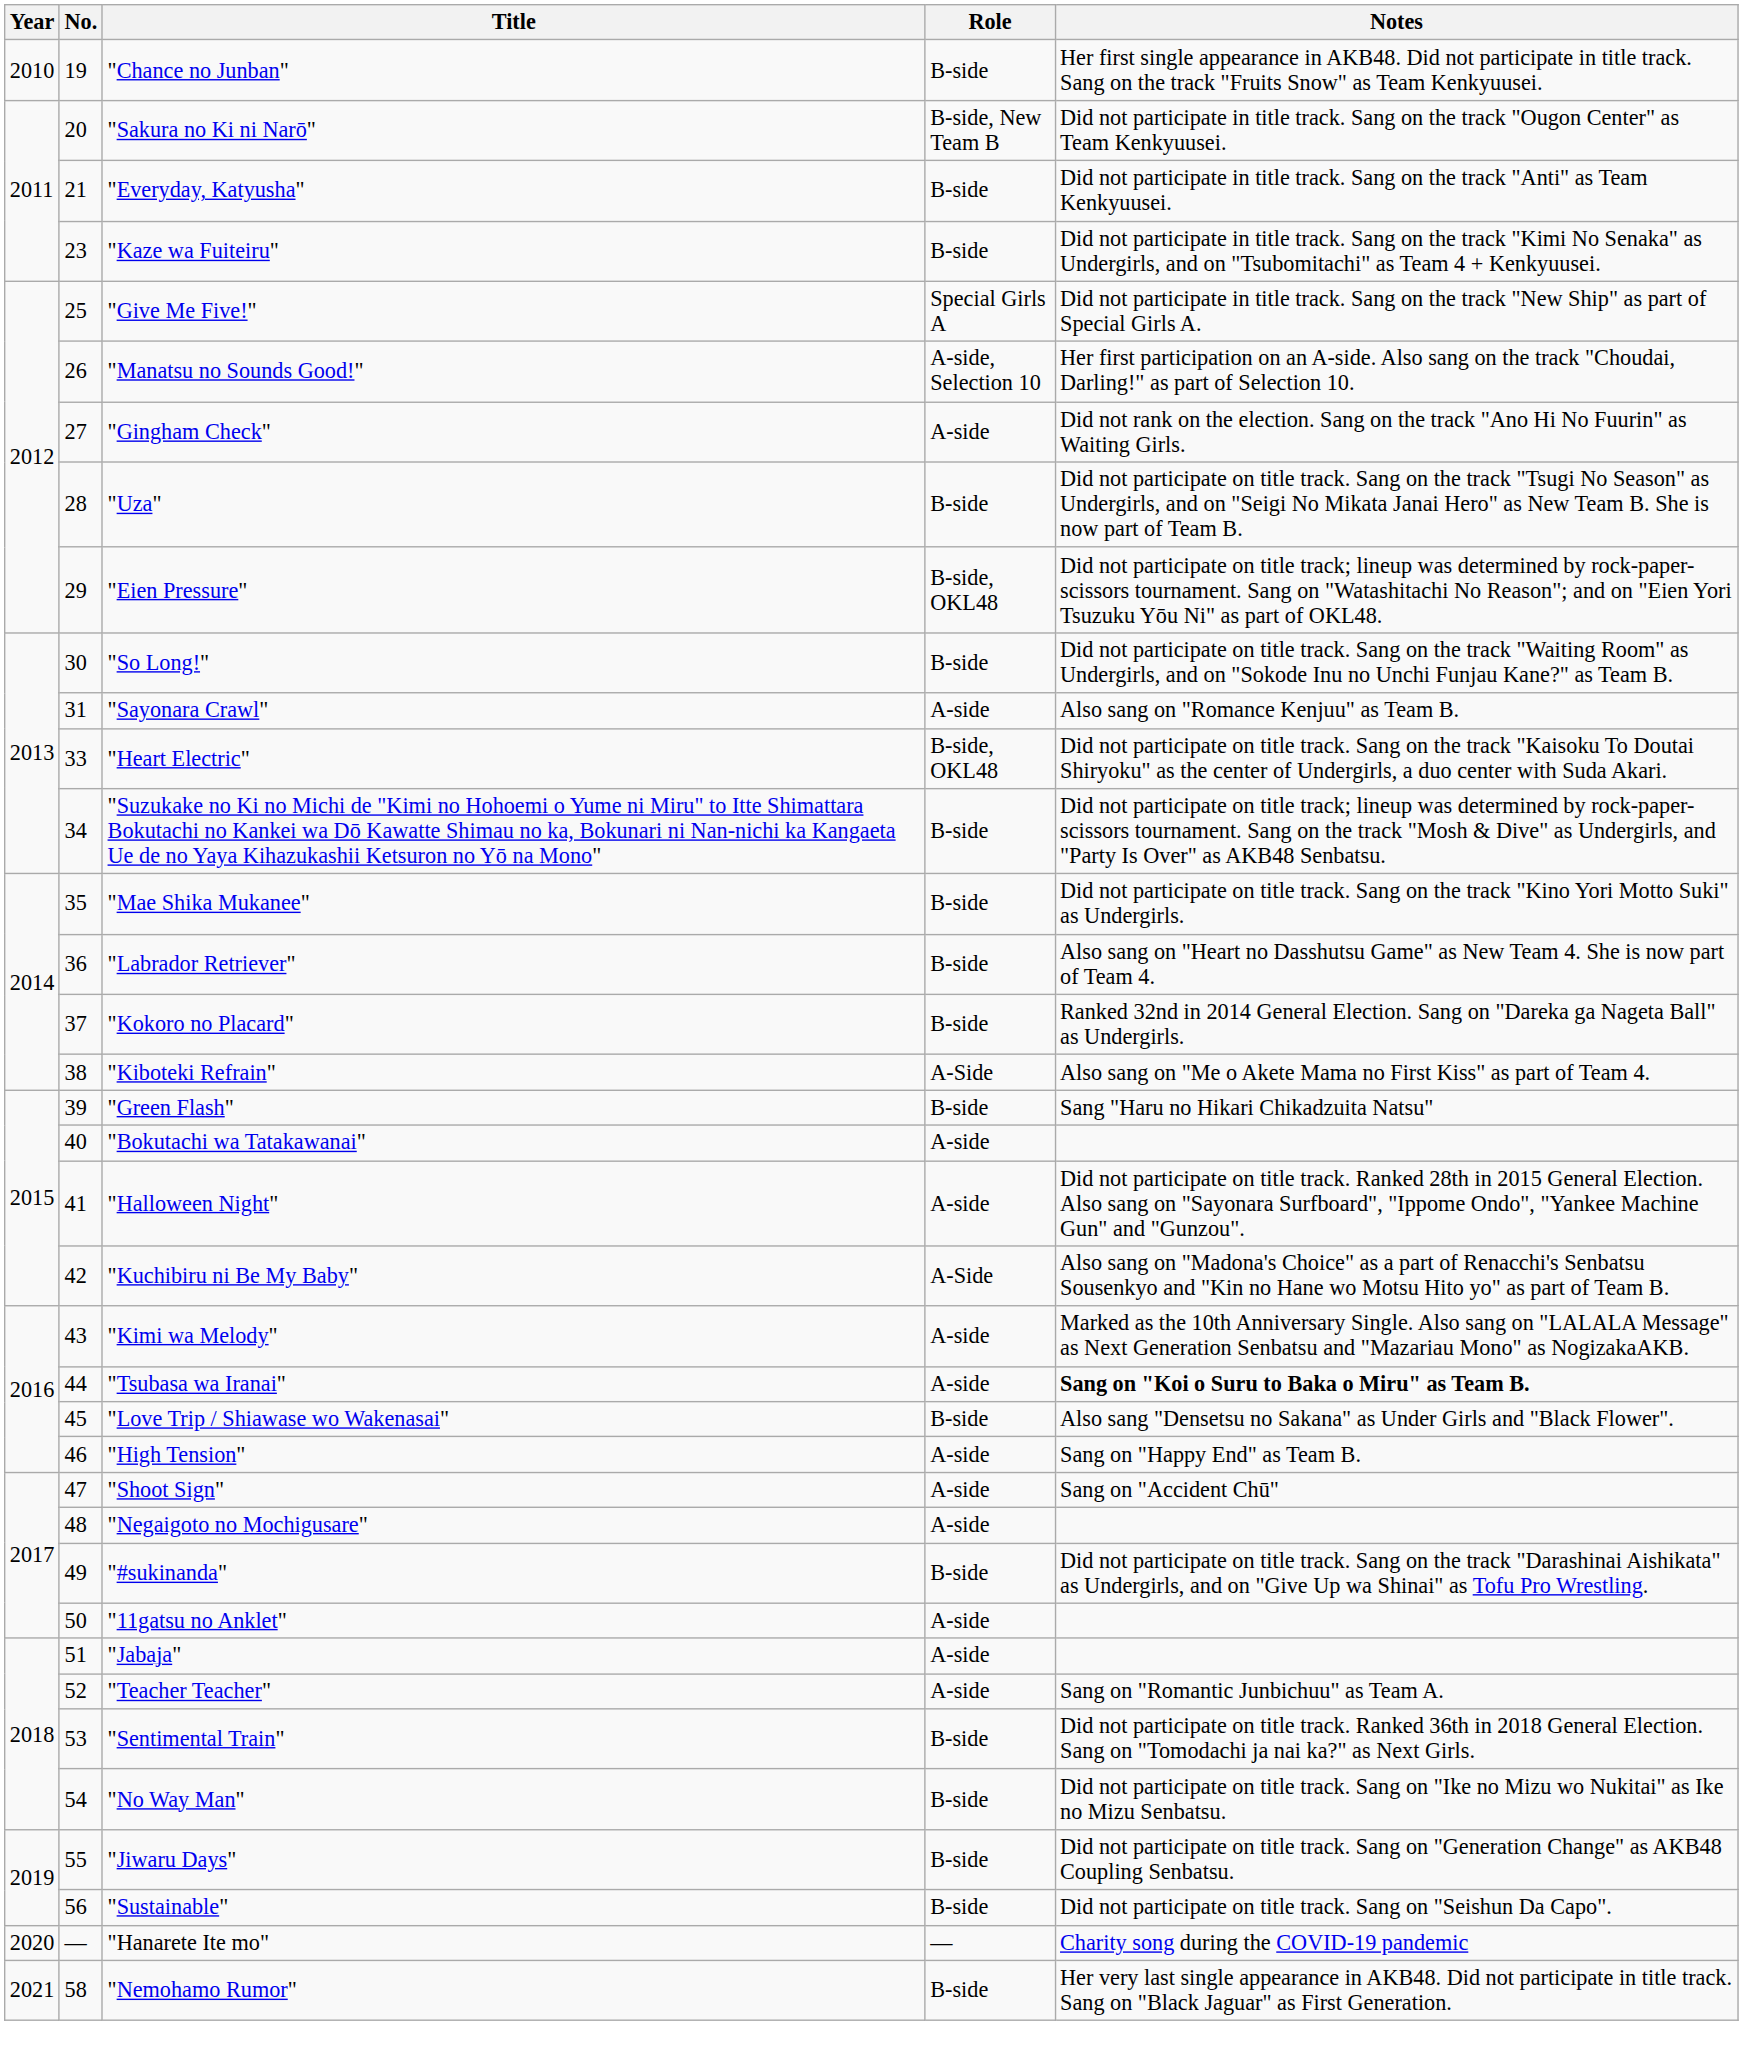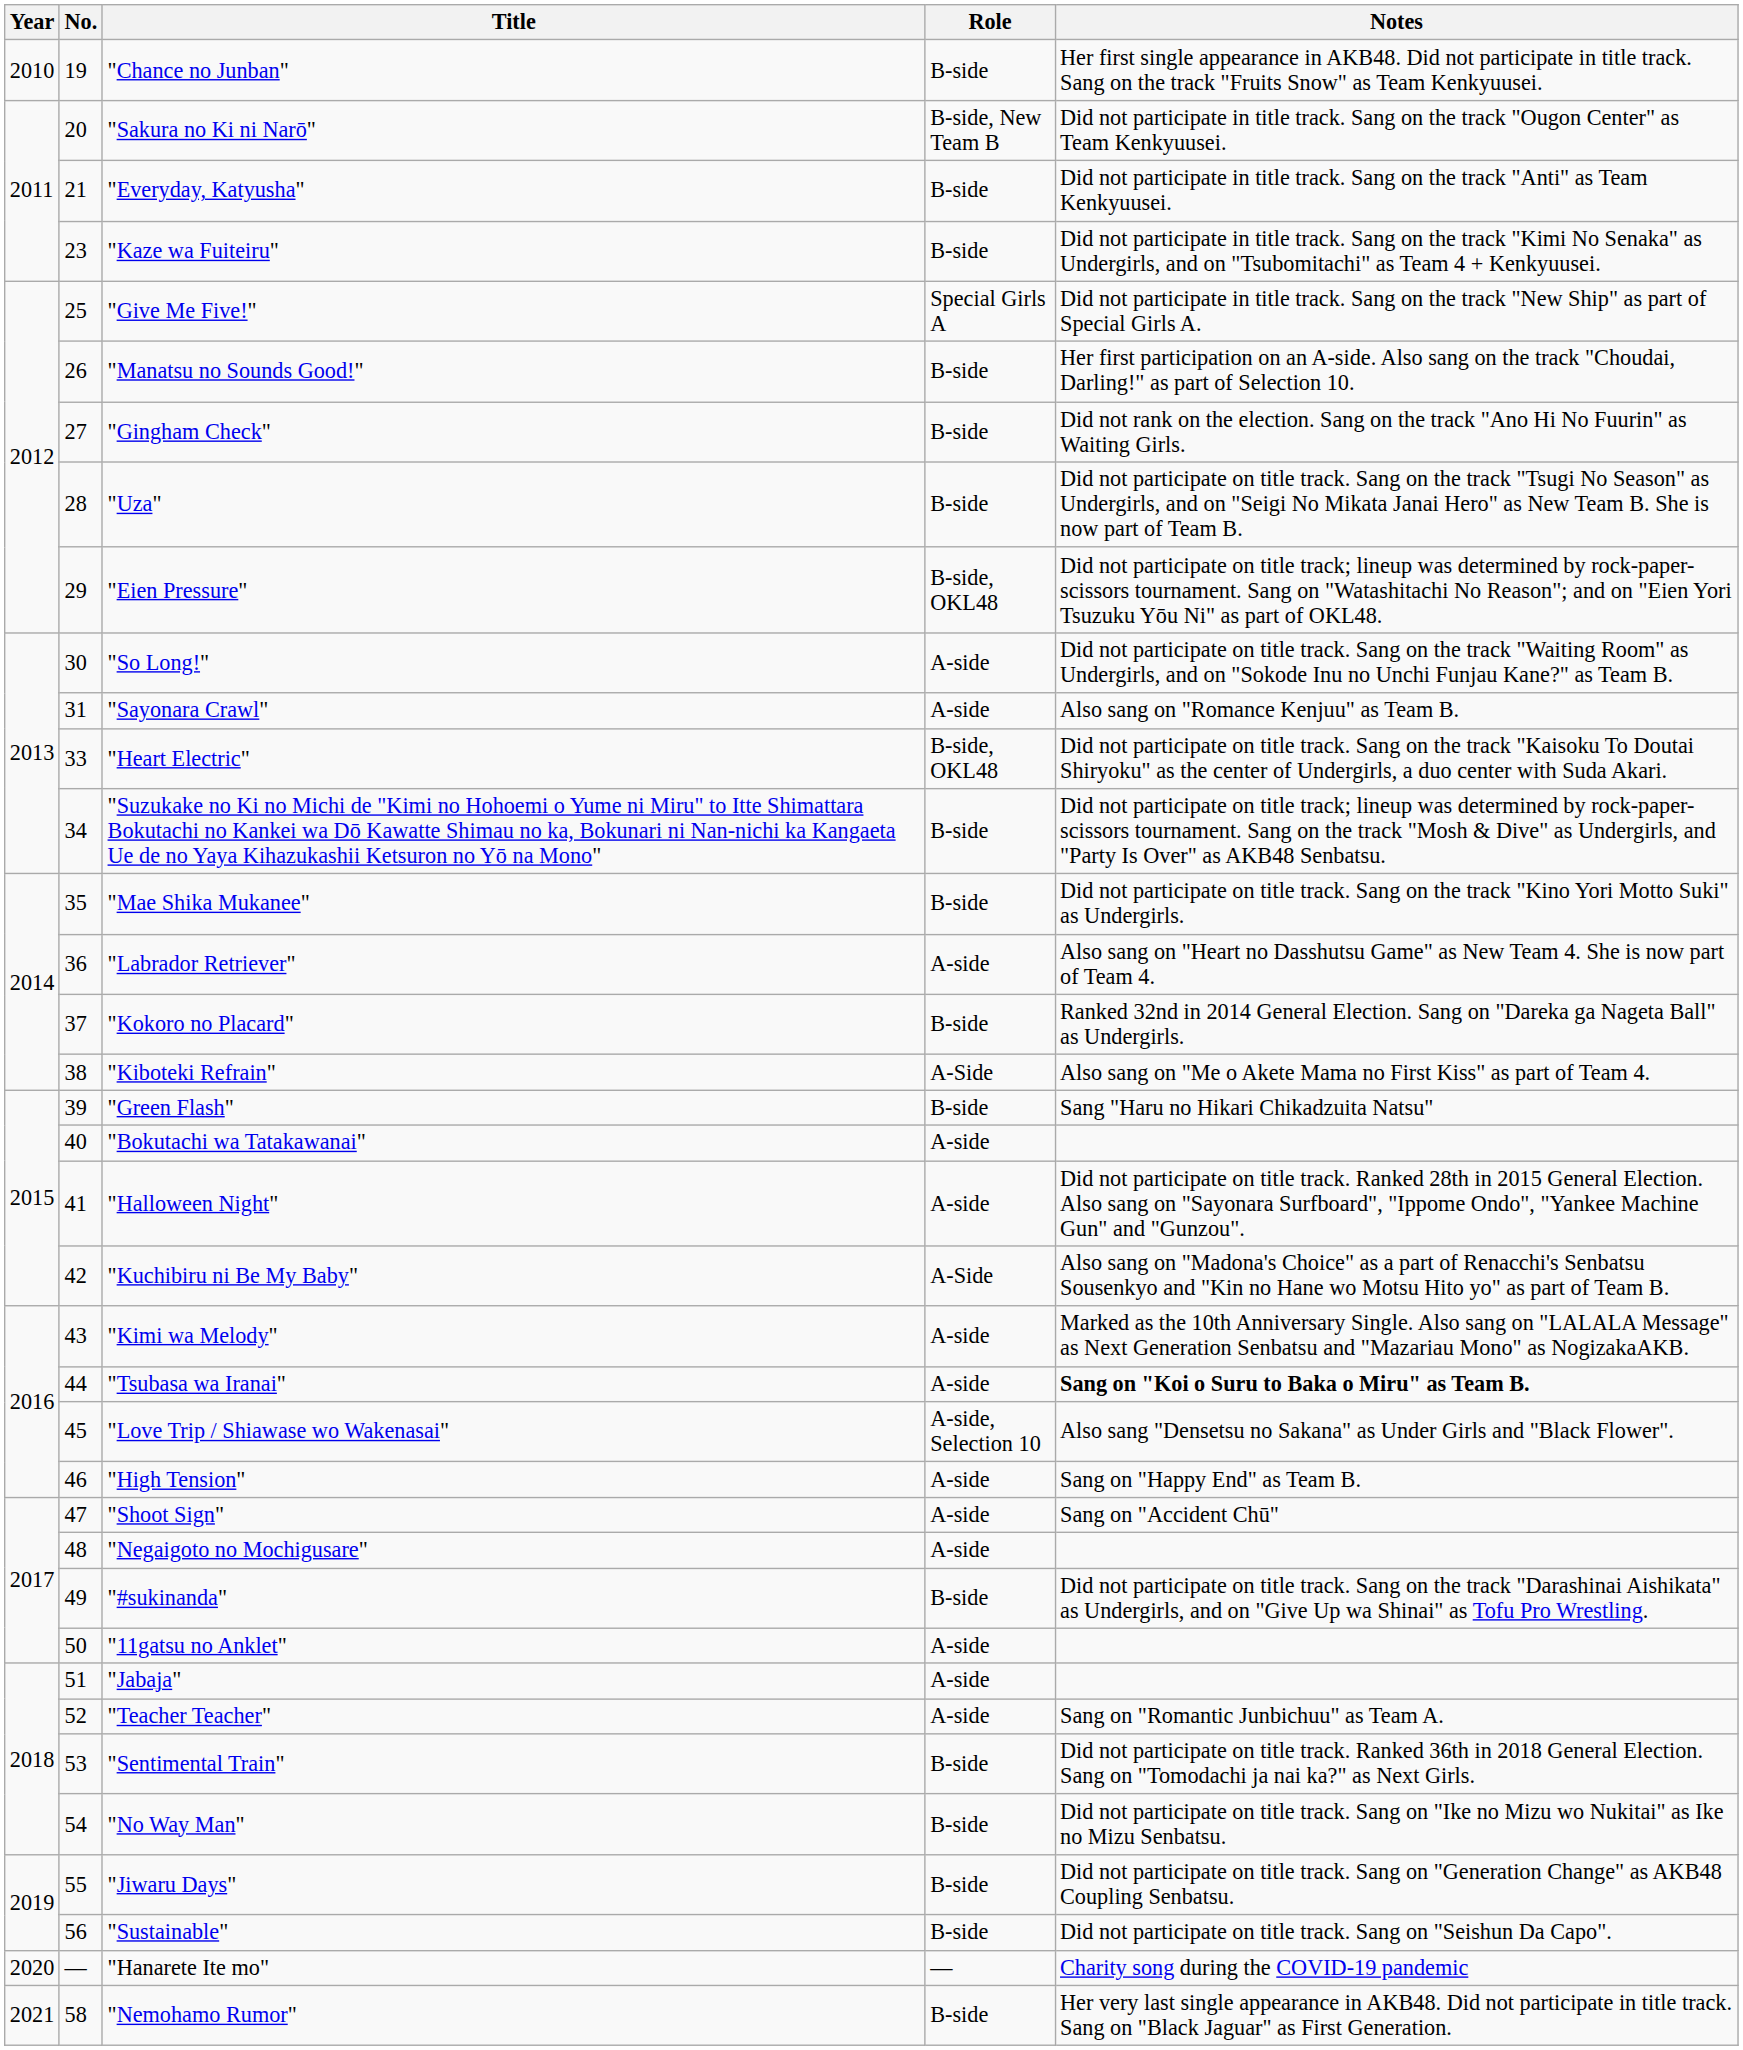 <table class="wikitable sortable">
 <tr>
 <th>Year</th>
 <th data-sort-type="number">No. </th>
 <th>Title </th>
 <th>Role  </th>
 <th class="unsortable">Notes </th>
 </tr>
 <tr>
 <td>2010</td>
 <td>19</td>
 <td>"<a href='#'>Chance no Junban</a>"</td>
 <td>B-side</td>
 <td>Her first single appearance in AKB48. Did not participate in title track. Sang on the track "Fruits Snow" as Team Kenkyuusei.</td>
 </tr>
 <tr>
 <td rowspan="3">2011</td>
 <td>20</td>
 <td>"<a href='#'>Sakura no Ki ni Narō</a>"</td>
 <td>B-side, New Team B</td>
 <td>Did not participate in title track. Sang on the track "Ougon Center" as Team Kenkyuusei.</td>
 </tr>
 <tr>
 <td>21</td>
 <td>"<a href='#'>Everyday, Katyusha</a>"</td>
 <td>B-side</td>
 <td>Did not participate in title track. Sang on the track "Anti" as Team Kenkyuusei.</td>
 </tr>
 <tr>
 <td>23</td>
 <td>"<a href='#'>Kaze wa Fuiteiru</a>"</td>
 <td>B-side</td>
 <td>Did not participate in title track. Sang on the track "Kimi No Senaka" as Undergirls, and on "Tsubomitachi" as Team 4 + Kenkyuusei.</td>
 </tr>
 <tr>
 <td rowspan="5">2012</td>
 <td>25</td>
 <td>"<a href='#'>Give Me Five!</a>"</td>
 <td>Special Girls A</td>
 <td>Did not participate in title track. Sang on the track "New Ship" as part of Special Girls A.</td>
 </tr>
 <tr>
 <td>26</td>
 <td>"<a href='#'>Manatsu no Sounds Good!</a>"</td>
-<td>A-side, Selection 10</td>
+<td>B-side</td>
 <td>Her first participation on an A-side. Also sang on the track "Choudai, Darling!" as part of Selection 10.</td>
 </tr>
 <tr>
 <td>27</td>
 <td>"<a href='#'>Gingham Check</a>"</td>
-<td>A-side</td>
+<td>B-side</td>
 <td>Did not rank on the election. Sang on the track "Ano Hi No Fuurin" as Waiting Girls.</td>
 </tr>
 <tr>
 <td>28</td>
 <td>"<a href='#'>Uza</a>"</td>
 <td>B-side</td>
 <td>Did not participate on title track. Sang on the track "Tsugi No Season" as Undergirls, and on "Seigi No Mikata Janai Hero" as New Team B. She is now part of Team B.</td>
 </tr>
 <tr>
 <td>29</td>
 <td>"<a href='#'>Eien Pressure</a>"</td>
 <td>B-side, OKL48</td>
 <td>Did not participate on title track; lineup was determined by rock-paper-scissors tournament. Sang on "Watashitachi No Reason"; and on "Eien Yori Tsuzuku Yōu Ni" as part of OKL48.</td>
 </tr>
 <tr>
 <td rowspan="4">2013</td>
 <td>30</td>
 <td>"<a href='#'>So Long!</a>"</td>
-<td>B-side</td>
+<td>A-side</td>
 <td>Did not participate on title track. Sang on the track "Waiting Room" as Undergirls, and on "Sokode Inu no Unchi Funjau Kane?" as Team B.</td>
 </tr>
 <tr>
 <td>31</td>
 <td>"<a href='#'>Sayonara Crawl</a>"</td>
 <td>A-side</td>
 <td>Also sang on "Romance Kenjuu" as Team B.</td>
 </tr>
 <tr>
 <td>33</td>
 <td>"<a href='#'>Heart Electric</a>"</td>
 <td>B-side, OKL48</td>
 <td>Did not participate on title track. Sang on the track "Kaisoku To Doutai Shiryoku" as the center of Undergirls, a duo center with Suda Akari.</td>
 </tr>
 <tr>
 <td>34</td>
 <td>"<a href='#'>Suzukake no Ki no Michi de "Kimi no Hohoemi o Yume ni Miru" to Itte Shimattara Bokutachi no Kankei wa Dō Kawatte Shimau no ka, Bokunari ni Nan-nichi ka Kangaeta Ue de no Yaya Kihazukashii Ketsuron no Yō na Mono</a>"</td>
 <td>B-side</td>
 <td>Did not participate on title track; lineup was determined by rock-paper-scissors tournament. Sang on the track "Mosh & Dive" as Undergirls, and "Party Is Over" as AKB48 Senbatsu.</td>
 </tr>
 <tr>
 <td rowspan="4">2014</td>
 <td>35</td>
 <td>"<a href='#'>Mae Shika Mukanee</a>"</td>
 <td>B-side</td>
 <td>Did not participate on title track. Sang on the track "Kino Yori Motto Suki" as Undergirls.</td>
 </tr>
 <tr>
 <td>36</td>
 <td>"<a href='#'>Labrador Retriever</a>"</td>
-<td>B-side</td>
+<td>A-side</td>
 <td>Also sang on "Heart no Dasshutsu Game" as New Team 4. She is now part of Team 4.</td>
 </tr>
 <tr>
 <td>37</td>
 <td>"<a href='#'>Kokoro no Placard</a>"</td>
 <td>B-side</td>
 <td>Ranked 32nd in 2014 General Election. Sang on "Dareka ga Nageta Ball" as Undergirls.</td>
 </tr>
 <tr>
 <td>38</td>
 <td>"<a href='#'>Kiboteki Refrain</a>"</td>
 <td>A-Side</td>
 <td>Also sang on "Me o Akete Mama no First Kiss" as part of Team 4.</td>
 </tr>
 <tr>
 <td rowspan="4">2015</td>
 <td>39</td>
 <td>"<a href='#'>Green Flash</a>"</td>
 <td>B-side</td>
 <td>Sang "Haru no Hikari Chikadzuita Natsu"</td>
 </tr>
 <tr>
 <td>40</td>
 <td>"<a href='#'>Bokutachi wa Tatakawanai</a>"</td>
 <td>A-side</td>
 <td></td>
 </tr>
 <tr>
 <td>41</td>
 <td>"<a href='#'>Halloween Night</a>"</td>
 <td>A-side</td>
 <td>Did not participate on title track. Ranked 28th in 2015 General Election. Also sang on "Sayonara Surfboard", "Ippome Ondo", "Yankee Machine Gun" and "Gunzou".</td>
 </tr>
 <tr>
 <td>42</td>
 <td>"<a href='#'>Kuchibiru ni Be My Baby</a>"</td>
 <td>A-Side</td>
 <td>Also sang on "Madona's Choice" as a part of Renacchi's Senbatsu Sousenkyo and "Kin no Hane wo Motsu Hito yo" as part of Team B.</td>
 </tr>
 <tr>
 <td rowspan="4">2016</td>
 <td>43</td>
 <td>"<a href='#'>Kimi wa Melody</a>"</td>
 <td>A-side</td>
 <td>Marked as the 10th Anniversary Single. Also sang on "LALALA Message" as Next Generation Senbatsu and "Mazariau Mono" as NogizakaAKB.</td>
 </tr>
 <tr>
 <td>44</td>
 <td>"<a href='#'>Tsubasa wa Iranai</a>"</td>
 <td>A-side</td>
 <td><strong>Sang on "Koi o Suru to Baka o Miru" as Team B.</strong></td>
 </tr>
 <tr>
 <td>45</td>
 <td>"<a href='#'>Love Trip / Shiawase wo Wakenasai</a>"</td>
-<td>B-side</td>
+<td>A-side, Selection 10</td>
 <td>Also sang "Densetsu no Sakana" as Under Girls and "Black Flower".</td>
 </tr>
 <tr>
 <td>46</td>
 <td>"<a href='#'>High Tension</a>"</td>
 <td>A-side</td>
 <td>Sang on "Happy End" as Team B.</td>
 </tr>
 <tr>
 <td rowspan="4">2017</td>
 <td>47</td>
 <td>"<a href='#'>Shoot Sign</a>"</td>
 <td>A-side</td>
 <td>Sang on "Accident Chū"</td>
 </tr>
 <tr>
 <td>48</td>
 <td>"<a href='#'>Negaigoto no Mochigusare</a>"</td>
 <td>A-side</td>
 <td></td>
 </tr>
 <tr>
 <td>49</td>
 <td>"<a href='#'>#sukinanda</a>"</td>
 <td>B-side</td>
 <td>Did not participate on title track. Sang on the track "Darashinai Aishikata" as Undergirls, and on "Give Up wa Shinai" as <a href='#'>Tofu Pro Wrestling</a>.</td>
 </tr>
 <tr>
 <td>50</td>
 <td>"<a href='#'>11gatsu no Anklet</a>"</td>
 <td>A-side</td>
 <td></td>
 </tr>
 <tr>
 <td rowspan="4">2018</td>
 <td>51</td>
 <td>"<a href='#'>Jabaja</a>"</td>
 <td>A-side</td>
 <td></td>
 </tr>
 <tr>
 <td>52</td>
 <td>"<a href='#'>Teacher Teacher</a>"</td>
 <td>A-side</td>
 <td>Sang on "Romantic Junbichuu" as Team A.</td>
 </tr>
 <tr>
 <td>53</td>
 <td>"<a href='#'>Sentimental Train</a>"</td>
 <td>B-side</td>
 <td>Did not participate on title track. Ranked 36th in 2018 General Election. Sang on "Tomodachi ja nai ka?" as Next Girls.</td>
 </tr>
 <tr>
 <td>54</td>
 <td>"<a href='#'>No Way Man</a>"</td>
 <td>B-side</td>
 <td>Did not participate on title track. Sang on "Ike no Mizu wo Nukitai" as Ike no Mizu Senbatsu.</td>
 </tr>
 <tr>
 <td rowspan="2">2019</td>
 <td>55</td>
 <td>"<a href='#'>Jiwaru Days</a>"</td>
 <td>B-side</td>
 <td>Did not participate on title track. Sang on "Generation Change" as AKB48 Coupling Senbatsu.</td>
 </tr>
 <tr>
 <td>56</td>
 <td>"<a href='#'>Sustainable</a>"</td>
 <td>B-side</td>
 <td>Did not participate on title track. Sang on "Seishun Da Capo".</td>
 </tr>
 <tr>
 <td>2020</td>
 <td>—</td>
 <td>"Hanarete Ite mo"</td>
 <td>—</td>
 <td><a href='#'>Charity song</a> during the <a href='#'>COVID-19 pandemic</a></td>
 </tr>
 <tr>
 <td>2021</td>
 <td>58</td>
 <td>"<a href='#'>Nemohamo Rumor</a>"</td>
 <td>B-side</td>
 <td>Her very last single appearance in AKB48. Did not participate in title track. Sang on "Black Jaguar" as First Generation.</td>
 </tr>
 </table>
